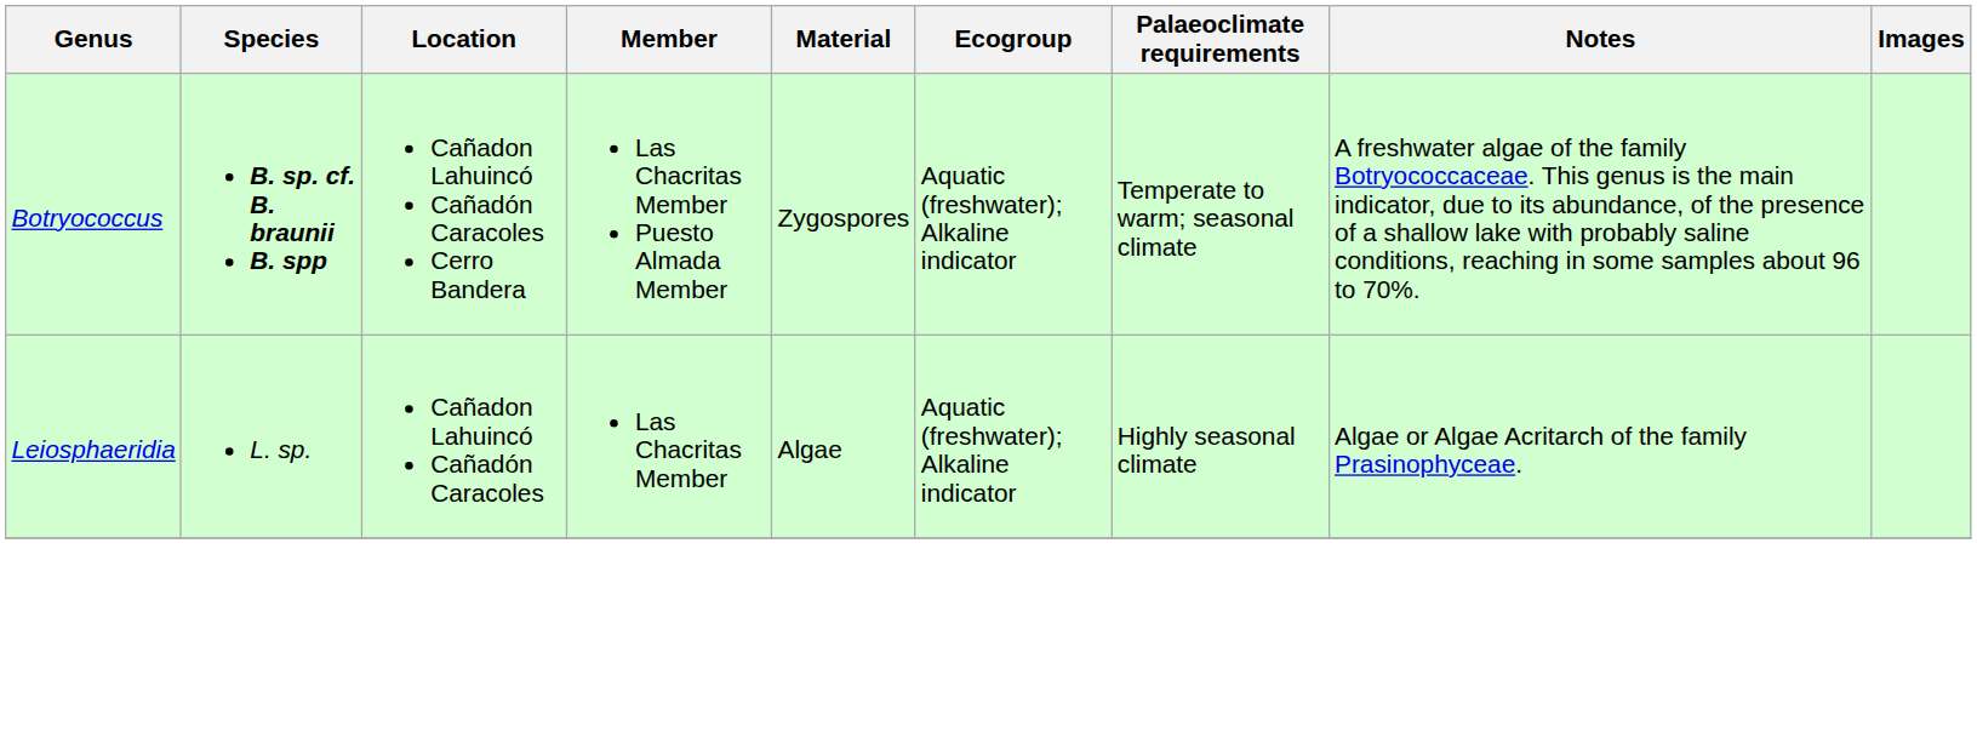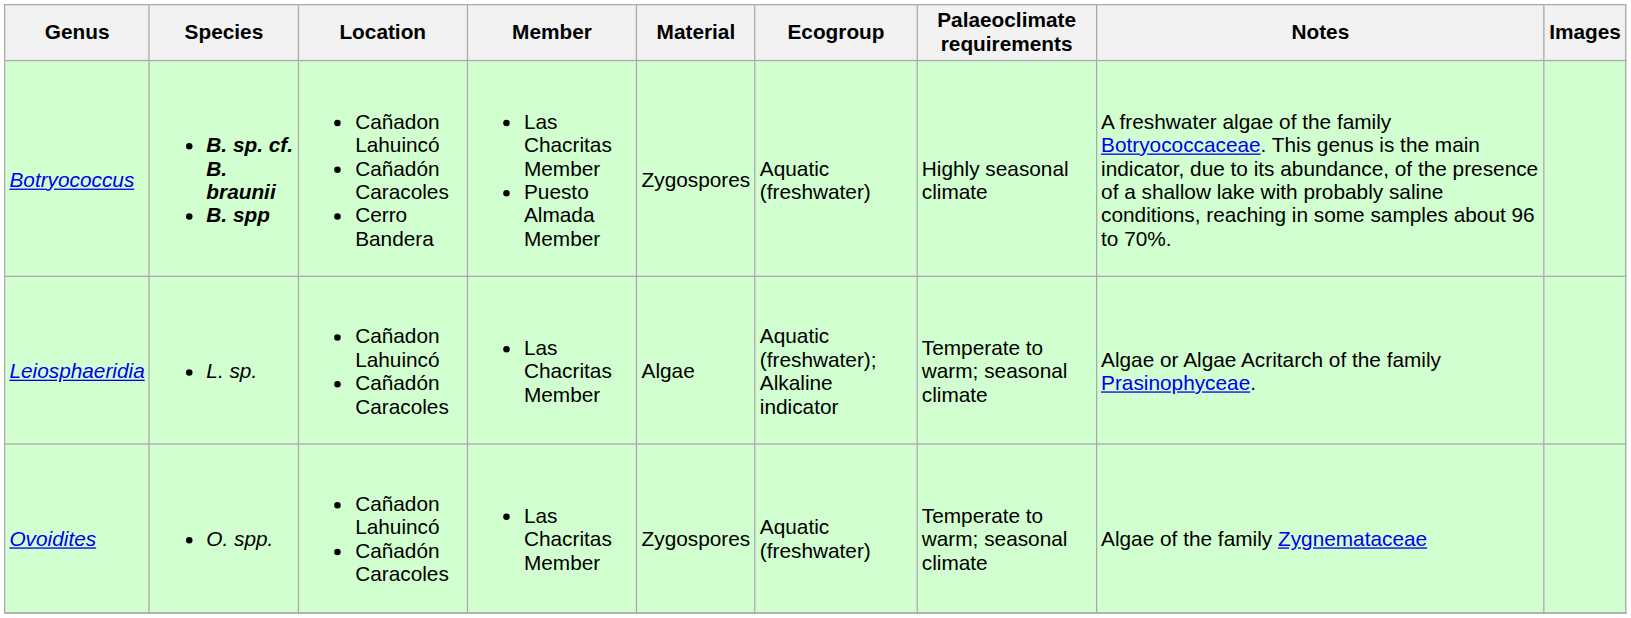 <table class="wikitable sortable">
 <tr>
 <th>Genus</th>
 <th>Species</th>
 <th>Location</th>
 <th>Member</th>
 <th>Material</th>
 <th>Ecogroup</th>
 <th>Palaeoclimate requirements</th>
 <th>Notes</th>
 <th>Images</th>
 </tr>
 <tr>
 <td style="background:#D1FFCF;"><br><em><a href='#'>Botryococcus</a></em></td>
 <td style="background:#D1FFCF;"><strong><br><ul><li><em>B. sp. cf. B. braunii</em></li><li><em>B. spp</em></li></ul></strong></td>
 <td style="background:#D1FFCF;"><br><ul><li>Cañadon Lahuincó</li><li>Cañadón Caracoles</li><li>Cerro Bandera</li></ul></td>
 <td style="background:#D1FFCF;"><br><ul><li>Las Chacritas Member</li><li>Puesto Almada Member</li></ul></td>
 <td style="background:#D1FFCF;"><br>Zygospores</td>
-<td style="background:#D1FFCF;"><br>Aquatic (freshwater); Alkaline indicator</td>
-<td style="background:#D1FFCF;"><br>Temperate to warm; seasonal climate</td>
+<td style="background:#D1FFCF;"><br>Aquatic (freshwater)</td>
+<td style="background:#D1FFCF;"><br>Highly seasonal climate</td>
 <td style="background:#D1FFCF;"><br>A freshwater algae of the family <a href='#'>Botryococcaceae</a>. This genus is the main indicator, due to its abundance, of the presence of a shallow lake with probably saline conditions, reaching in some samples about 96 to 70%.</td>
 <td style="background:#D1FFCF;"><br></td>
 </tr>
 <tr>
 <td style="background:#D1FFCF;"><br><em><a href='#'>Leiosphaeridia</a></em></td>
 <td style="background:#D1FFCF;"><br><ul><li><em>L. sp.</em></li></ul></td>
 <td style="background:#D1FFCF;"><br><ul><li>Cañadon Lahuincó</li><li>Cañadón Caracoles</li></ul></td>
 <td style="background:#D1FFCF;"><br><ul><li>Las Chacritas Member</li></ul></td>
 <td style="background:#D1FFCF;"><br>Algae</td>
 <td style="background:#D1FFCF;"><br>Aquatic (freshwater); Alkaline indicator</td>
-<td style="background:#D1FFCF;"><br>Highly seasonal climate</td>
+<td style="background:#D1FFCF;"><br>Temperate to warm; seasonal climate</td>
 <td style="background:#D1FFCF;"><br>Algae or Algae Acritarch of the family <a href='#'>Prasinophyceae</a>.</td>
 <td style="background:#D1FFCF;"></td>
 </tr>
 <tr>
+<td style="background:#D1FFCF;"><br><em><a href='#'>Ovoidites</a></em></td>
+<td style="background:#D1FFCF;"><br><ul><li><em>O. spp.</em></li></ul></td>
+<td style="background:#D1FFCF;"><br><ul><li>Cañadon Lahuincó</li><li>Cañadón Caracoles</li></ul></td>
+<td style="background:#D1FFCF;"><br><ul><li>Las Chacritas Member</li></ul></td>
+<td style="background:#D1FFCF;"><br>Zygospores</td>
+<td style="background:#D1FFCF;"><br>Aquatic (freshwater)</td>
+<td style="background:#D1FFCF;"><br>Temperate to warm; seasonal climate</td>
+<td style="background:#D1FFCF;"><br>Algae of the family <a href='#'>Zygnemataceae</a></td>
+<td style="background:#D1FFCF;"><br></td>
+</tr>
+<tr>
 </tr>
 </table>
